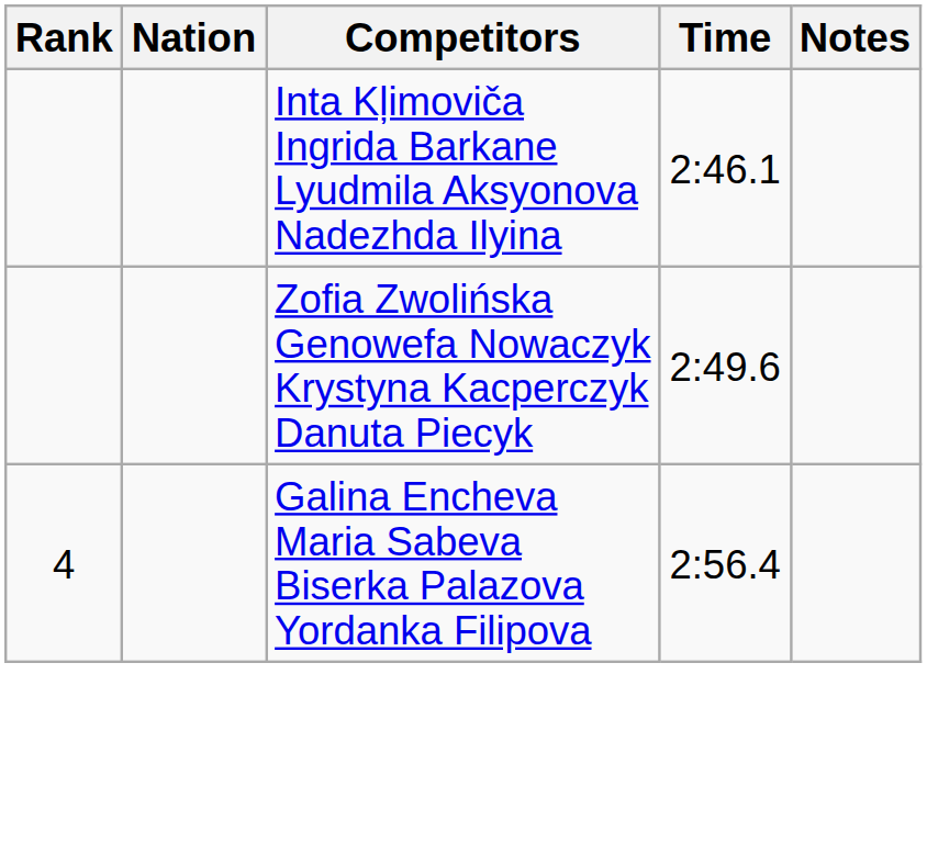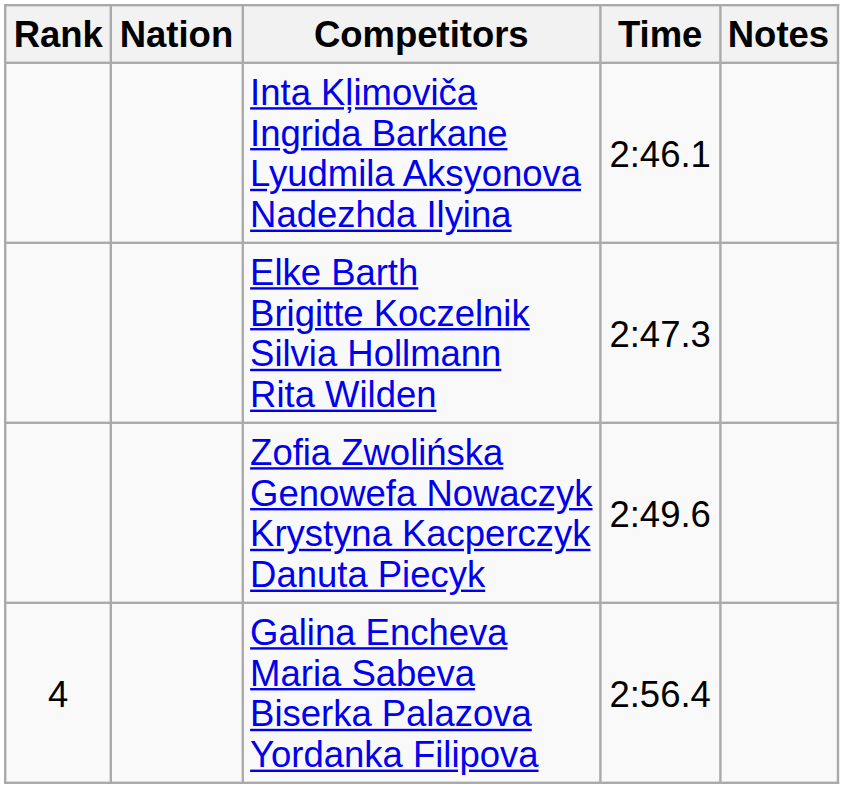 <table class="wikitable sortable" style="text-align:center; font-size:95%">
 <tr>
 <th>Rank</th>
 <th>Nation</th>
 <th>Competitors</th>
 <th>Time</th>
 <th>Notes</th>
 </tr>
 <tr>
 <td></td>
 <td align=left></td>
 <td align=left><a href='#'>Inta Kļimoviča</a><br><a href='#'>Ingrida Barkane</a><br><a href='#'>Lyudmila Aksyonova</a><br><a href='#'>Nadezhda Ilyina</a></td>
 <td>2:46.1</td>
 <td></td>
 </tr>
 <tr>
 <td></td>
 <td align=left></td>
+<td align=left><a href='#'>Elke Barth</a><br><a href='#'>Brigitte Koczelnik</a><br><a href='#'>Silvia Hollmann</a><br><a href='#'>Rita Wilden</a></td>
+<td>2:47.3</td>
+<td></td>
+</tr>
+<tr>
+<td></td>
+<td align=left></td>
 <td align=left><a href='#'>Zofia Zwolińska</a><br><a href='#'>Genowefa Nowaczyk</a><br><a href='#'>Krystyna Kacperczyk</a><br><a href='#'>Danuta Piecyk</a></td>
 <td>2:49.6</td>
 <td></td>
 </tr>
 <tr>
 <td>4</td>
 <td align=left></td>
 <td align=left><a href='#'>Galina Encheva</a><br><a href='#'>Maria Sabeva</a><br><a href='#'>Biserka Palazova</a><br><a href='#'>Yordanka Filipova</a></td>
 <td>2:56.4</td>
 <td></td>
 </tr>
 </table>
